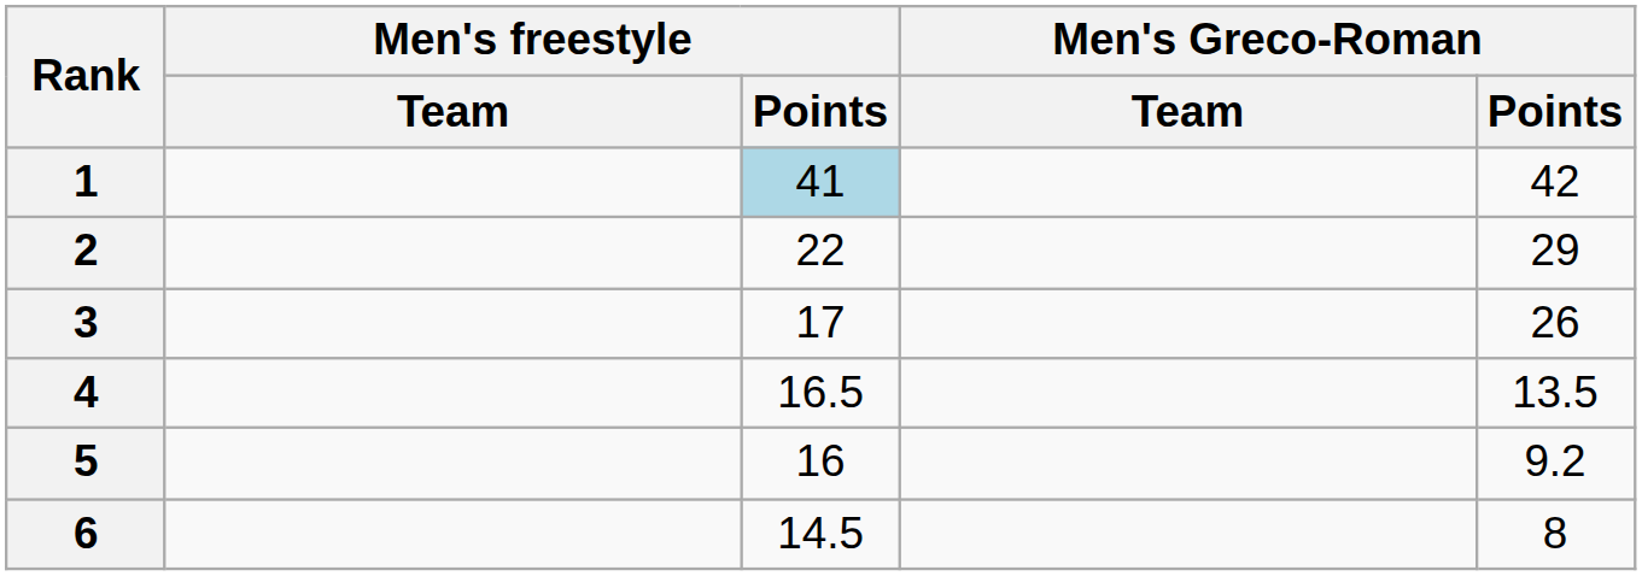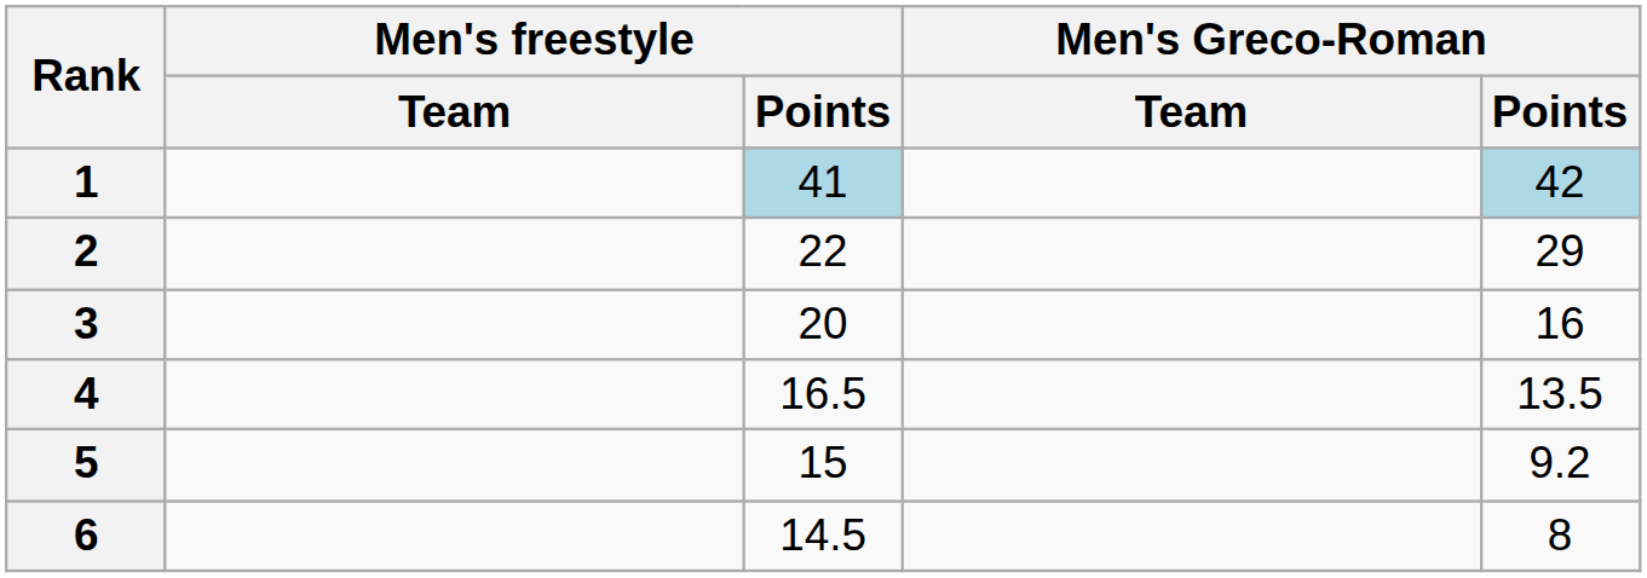 <table class="wikitable" style="text-align:center;">
 <tr>
 <th width=50 rowspan="2">Rank</th>
 <th colspan="2">Men's freestyle</th>
 <th colspan="2">Men's Greco-Roman</th>
 </tr>
 <tr>
 <th width=200>Team</th>
 <th width=50>Points</th>
 <th width=200>Team</th>
 <th width=50>Points</th>
 </tr>
 <tr>
 <th>1</th>
 <td align=left></td>
 <td style="background: lightblue;">41</td>
 <td align=left></td>
-<td>42</td>
+<td style="background: lightblue;">42</td>
 </tr>
 <tr>
 <th>2</th>
 <td align=left></td>
 <td>22</td>
 <td align=left></td>
 <td>29</td>
 </tr>
 <tr>
 <th>3</th>
 <td align=left></td>
-<td>17</td>
+<td>20</td>
 <td align=left></td>
-<td>26</td>
+<td>16</td>
 </tr>
 <tr>
 <th>4</th>
 <td align=left></td>
 <td>16.5</td>
 <td align=left></td>
 <td>13.5</td>
 </tr>
 <tr>
 <th>5</th>
 <td align=left></td>
-<td>16</td>
+<td>15</td>
 <td align=left></td>
 <td>9.2</td>
 </tr>
 <tr>
 <th>6</th>
 <td align=left></td>
 <td>14.5</td>
 <td align=left></td>
 <td>8</td>
 </tr>
 </table>
